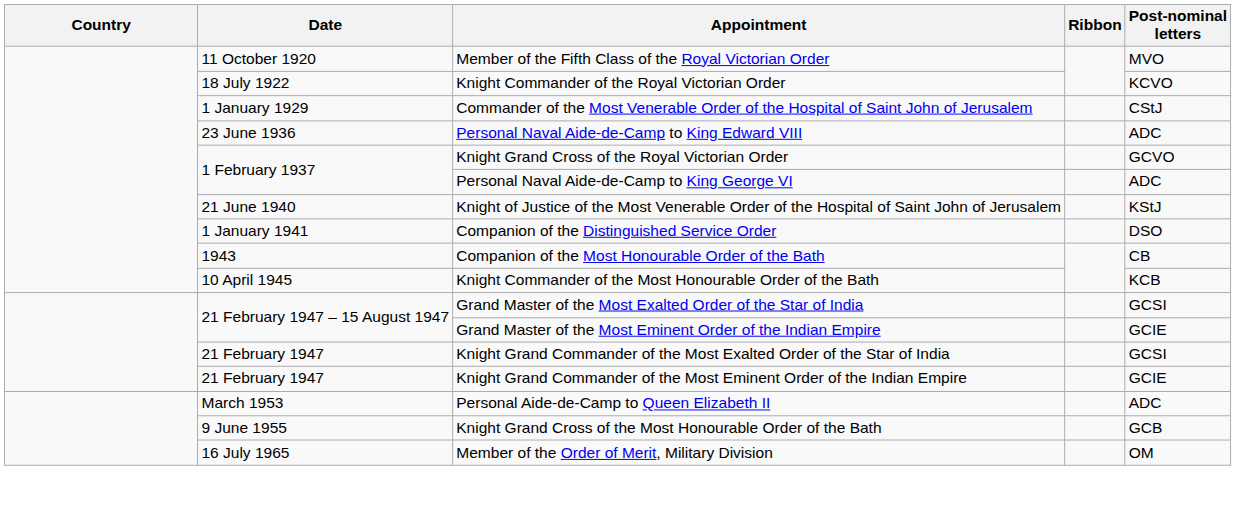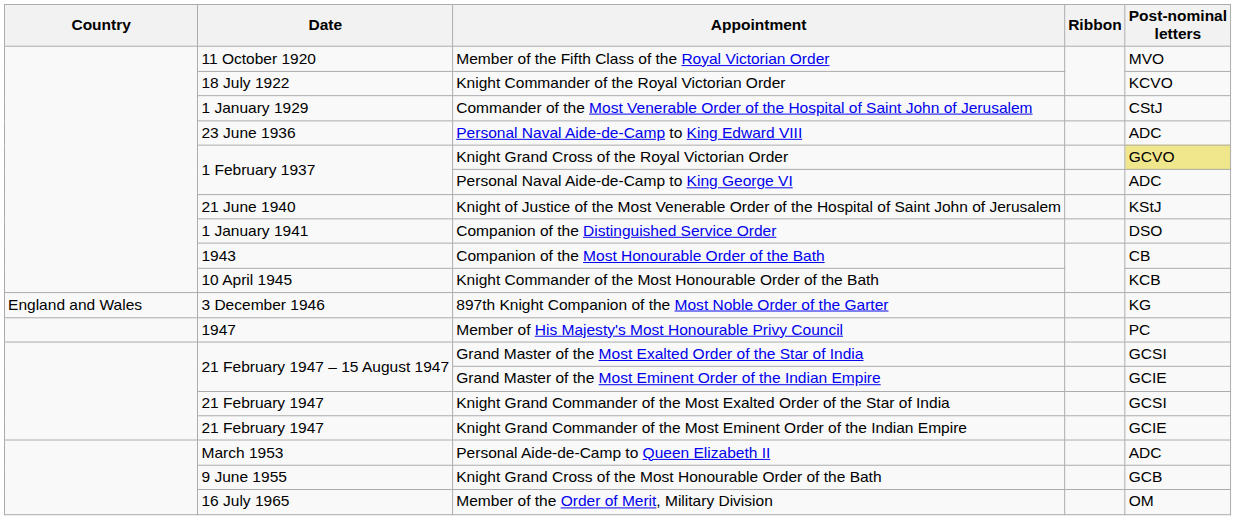 <table class="wikitable sortable plainrowheaders">
 <tr>
 <th scope="col" style="width:12em;">Country</th>
 <th scope="col">Date</th>
 <th scope="col">Appointment</th>
 <th scope="col">Ribbon</th>
 <th scope="col">Post-nominal<br>letters</th>
 </tr>
 <tr>
 <td rowspan="10"></td>
 <td>11 October 1920</td>
 <td>Member of the Fifth Class of the <a href='#'>Royal Victorian Order</a></td>
 <td rowspan="2"></td>
 <td>MVO</td>
 </tr>
 <tr>
 <td>18 July 1922</td>
 <td>Knight Commander of the Royal Victorian Order</td>
 <td>KCVO</td>
 </tr>
 <tr>
 <td>1 January 1929</td>
 <td>Commander of the <a href='#'>Most Venerable Order of the Hospital of Saint John of Jerusalem</a></td>
 <td></td>
 <td>CStJ</td>
 </tr>
 <tr>
 <td>23 June 1936</td>
 <td><a href='#'>Personal Naval Aide-de-Camp</a> to <a href='#'>King Edward VIII</a></td>
 <td></td>
 <td>ADC</td>
 </tr>
 <tr>
 <td rowspan="2">1 February 1937</td>
 <td>Knight Grand Cross of the Royal Victorian Order</td>
 <td></td>
-<td>GCVO</td>
+<td style="background: khaki;">GCVO</td>
 </tr>
 <tr>
 <td>Personal Naval Aide-de-Camp to <a href='#'>King George VI</a></td>
 <td></td>
 <td>ADC</td>
 </tr>
 <tr>
 <td>21 June 1940</td>
 <td>Knight of Justice of the Most Venerable Order of the Hospital of Saint John of Jerusalem</td>
 <td></td>
 <td>KStJ</td>
 </tr>
 <tr>
 <td>1 January 1941</td>
 <td>Companion of the <a href='#'>Distinguished Service Order</a></td>
 <td></td>
 <td>DSO</td>
 </tr>
 <tr>
 <td>1943</td>
 <td>Companion of the <a href='#'>Most Honourable Order of the Bath</a></td>
 <td rowspan="2"></td>
 <td>CB</td>
 </tr>
 <tr>
 <td>10 April 1945</td>
 <td>Knight Commander of the Most Honourable Order of the Bath</td>
 <td>KCB</td>
+</tr>
+<tr>
+<td> England and Wales</td>
+<td>3 December 1946</td>
+<td>897th Knight Companion of the <a href='#'>Most Noble Order of the Garter</a></td>
+<td></td>
+<td>KG</td>
+</tr>
+<tr>
+<td></td>
+<td>1947</td>
+<td>Member of <a href='#'>His Majesty's Most Honourable Privy Council</a></td>
+<td></td>
+<td>PC</td>
 </tr>
 <tr>
 <td rowspan=4></td>
 <td rowspan="2">21 February 1947 – 15 August 1947</td>
 <td>Grand Master of the <a href='#'>Most Exalted Order of the Star of India</a></td>
 <td></td>
 <td>GCSI</td>
 </tr>
 <tr>
 <td>Grand Master of the <a href='#'>Most Eminent Order of the Indian Empire</a></td>
 <td></td>
 <td>GCIE</td>
 </tr>
 <tr>
 <td>21 February 1947</td>
 <td>Knight Grand Commander of the Most Exalted Order of the Star of India</td>
 <td></td>
 <td>GCSI</td>
 </tr>
 <tr>
 <td>21 February 1947</td>
 <td>Knight Grand Commander of the Most Eminent Order of the Indian Empire</td>
 <td></td>
 <td>GCIE</td>
 </tr>
 <tr>
 <td rowspan="3"></td>
 <td>March 1953</td>
 <td>Personal Aide-de-Camp to <a href='#'>Queen Elizabeth II</a></td>
 <td></td>
 <td>ADC</td>
 </tr>
 <tr>
 <td>9 June 1955</td>
 <td>Knight Grand Cross of the Most Honourable Order of the Bath</td>
 <td></td>
 <td>GCB</td>
 </tr>
 <tr>
 <td>16 July 1965</td>
 <td>Member of the <a href='#'>Order of Merit</a>, Military Division</td>
 <td></td>
 <td>OM</td>
 </tr>
 </table>
